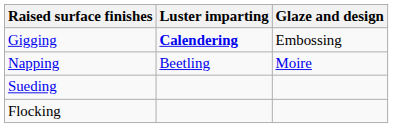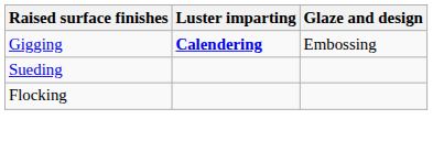 <table class="wikitable">
 <tr>
 <th>Raised surface finishes</th>
 <th>Luster imparting</th>
 <th>Glaze and design</th>
 </tr>
 <tr>
 <td><a href='#'>Gigging</a></td>
 <td><strong><a href='#'>Calendering</a></strong></td>
 <td>Embossing</td>
 </tr>
 <tr>
-<td><a href='#'>Napping</a></td>
-<td><a href='#'>Beetling</a></td>
-<td><a href='#'>Moire</a></td>
-</tr>
-<tr>
 <td><a href='#'>Sueding</a></td>
 <td></td>
 <td></td>
 </tr>
 <tr>
 <td>Flocking</td>
 <td></td>
 </tr>
 </table>
